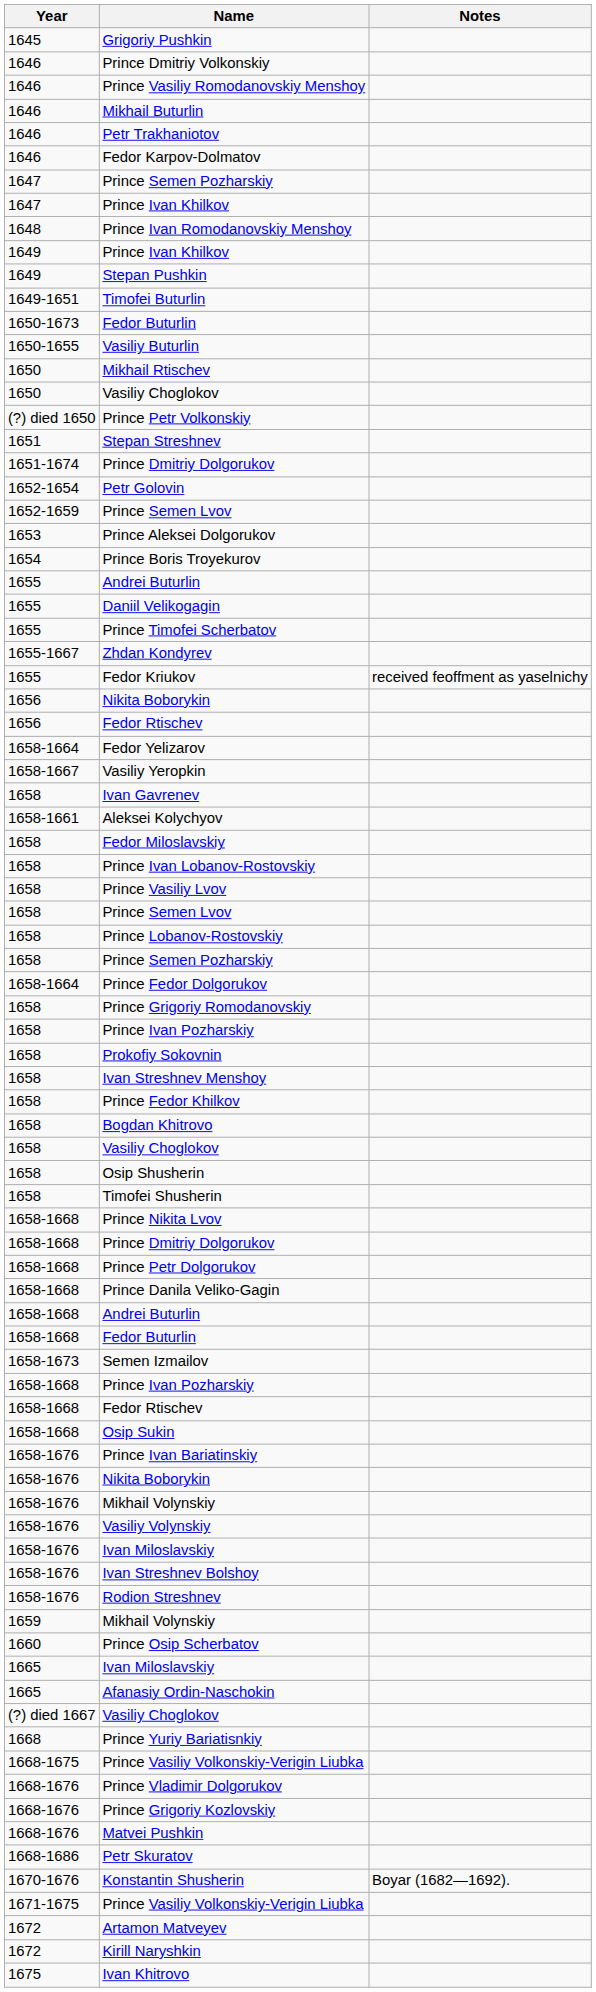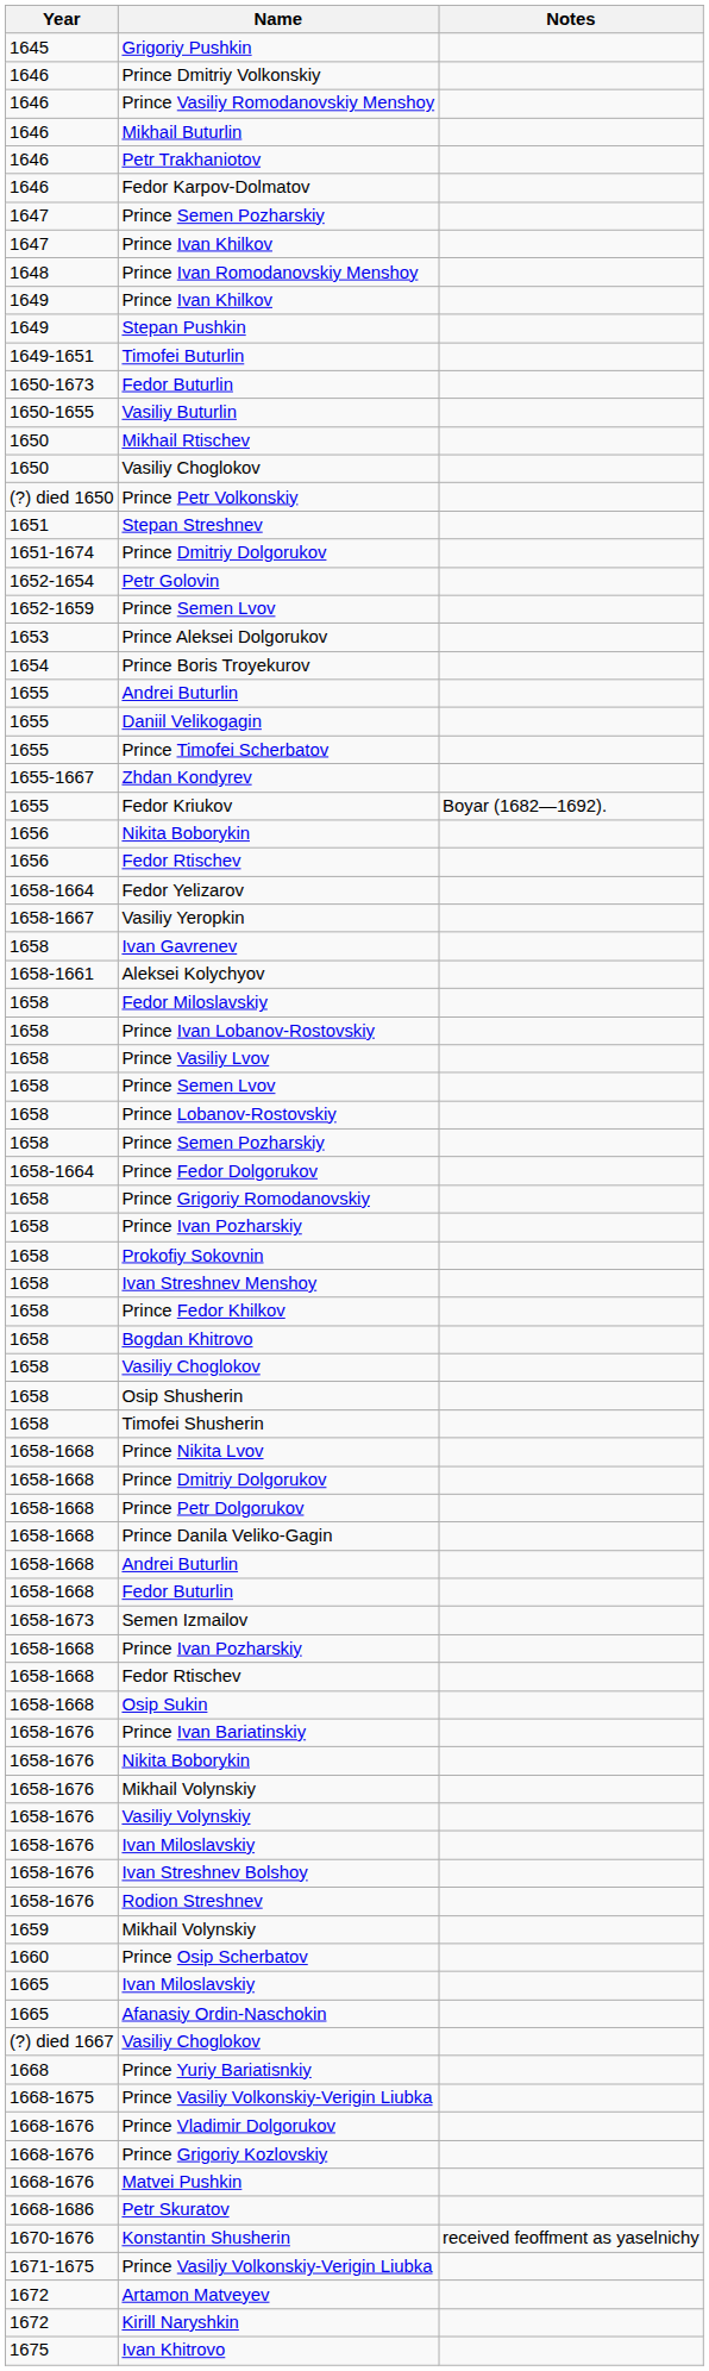 <table class="wikitable">
 <tr>
 <th>Year</th>
 <th>Name</th>
 <th>Notes</th>
 </tr>
 <tr>
 <td>1645</td>
 <td><a href='#'>Grigoriy Pushkin</a></td>
 <td></td>
 </tr>
 <tr>
 <td>1646</td>
 <td>Prince Dmitriy Volkonskiy</td>
 <td></td>
 </tr>
 <tr>
 <td>1646</td>
 <td>Prince <a href='#'>Vasiliy Romodanovskiy Menshoy</a></td>
 <td></td>
 </tr>
 <tr>
 <td>1646</td>
 <td><a href='#'>Mikhail Buturlin</a></td>
 <td></td>
 </tr>
 <tr>
 <td>1646</td>
 <td><a href='#'>Petr Trakhaniotov</a></td>
 <td></td>
 </tr>
 <tr>
 <td>1646</td>
 <td>Fedor Karpov-Dolmatov</td>
 <td></td>
 </tr>
 <tr>
 <td>1647</td>
 <td>Prince <a href='#'>Semen Pozharskiy</a></td>
 <td></td>
 </tr>
 <tr>
 <td>1647</td>
 <td>Prince <a href='#'>Ivan Khilkov</a></td>
 <td></td>
 </tr>
 <tr>
 <td>1648</td>
 <td>Prince <a href='#'>Ivan Romodanovskiy Menshoy</a></td>
 <td></td>
 </tr>
 <tr>
 <td>1649</td>
 <td>Prince <a href='#'>Ivan Khilkov</a></td>
 <td></td>
 </tr>
 <tr>
 <td>1649</td>
 <td><a href='#'>Stepan Pushkin</a></td>
 <td></td>
 </tr>
 <tr>
 <td>1649-1651</td>
 <td><a href='#'>Timofei Buturlin</a></td>
 <td></td>
 </tr>
 <tr>
 <td>1650-1673</td>
 <td><a href='#'>Fedor Buturlin</a></td>
 <td></td>
 </tr>
 <tr>
 <td>1650-1655</td>
 <td><a href='#'>Vasiliy Buturlin</a></td>
 <td></td>
 </tr>
 <tr>
 <td>1650</td>
 <td><a href='#'>Mikhail Rtischev</a></td>
 <td></td>
 </tr>
 <tr>
 <td>1650</td>
 <td>Vasiliy Choglokov</td>
 <td></td>
 </tr>
 <tr>
 <td>(?) died 1650</td>
 <td>Prince <a href='#'>Petr Volkonskiy</a></td>
 <td></td>
 </tr>
 <tr>
 <td>1651</td>
 <td><a href='#'>Stepan Streshnev</a></td>
 <td></td>
 </tr>
 <tr>
 <td>1651-1674</td>
 <td>Prince <a href='#'>Dmitriy Dolgorukov</a></td>
 <td></td>
 </tr>
 <tr>
 <td>1652-1654</td>
 <td><a href='#'>Petr Golovin</a></td>
 <td></td>
 </tr>
 <tr>
 <td>1652-1659</td>
 <td>Prince <a href='#'>Semen Lvov</a></td>
 <td></td>
 </tr>
 <tr>
 <td>1653</td>
 <td>Prince Aleksei Dolgorukov</td>
 <td></td>
 </tr>
 <tr>
 <td>1654</td>
 <td>Prince Boris Troyekurov</td>
 <td></td>
 </tr>
 <tr>
 <td>1655</td>
 <td><a href='#'>Andrei Buturlin</a></td>
 <td></td>
 </tr>
 <tr>
 <td>1655</td>
 <td><a href='#'>Daniil Velikogagin</a></td>
 <td></td>
 </tr>
 <tr>
 <td>1655</td>
 <td>Prince <a href='#'>Timofei Scherbatov</a></td>
 <td></td>
 </tr>
 <tr>
 <td>1655-1667</td>
 <td><a href='#'>Zhdan Kondyrev</a></td>
 <td></td>
 </tr>
 <tr>
 <td>1655</td>
 <td>Fedor Kriukov</td>
-<td>received feoffment as yaselnichy</td>
+<td>Boyar (1682—1692).</td>
 </tr>
 <tr>
 <td>1656</td>
 <td><a href='#'>Nikita Boborykin</a></td>
 <td></td>
 </tr>
 <tr>
 <td>1656</td>
 <td><a href='#'>Fedor Rtischev</a></td>
 <td></td>
 </tr>
 <tr>
 <td>1658-1664</td>
 <td>Fedor Yelizarov</td>
 <td></td>
 </tr>
 <tr>
 <td>1658-1667</td>
 <td>Vasiliy Yeropkin</td>
 <td></td>
 </tr>
 <tr>
 <td>1658</td>
 <td><a href='#'>Ivan Gavrenev</a></td>
 <td></td>
 </tr>
 <tr>
 <td>1658-1661</td>
 <td>Aleksei Kolychyov</td>
 <td></td>
 </tr>
 <tr>
 <td>1658</td>
 <td><a href='#'>Fedor Miloslavskiy</a></td>
 <td></td>
 </tr>
 <tr>
 <td>1658</td>
 <td>Prince <a href='#'>Ivan Lobanov-Rostovskiy</a></td>
 <td></td>
 </tr>
 <tr>
 <td>1658</td>
 <td>Prince <a href='#'>Vasiliy Lvov</a></td>
 <td></td>
 </tr>
 <tr>
 <td>1658</td>
 <td>Prince <a href='#'>Semen Lvov</a></td>
 <td></td>
 </tr>
 <tr>
 <td>1658</td>
 <td>Prince <a href='#'>Lobanov-Rostovskiy</a></td>
 <td></td>
 </tr>
 <tr>
 <td>1658</td>
 <td>Prince <a href='#'>Semen Pozharskiy</a></td>
 <td></td>
 </tr>
 <tr>
 <td>1658-1664</td>
 <td>Prince <a href='#'>Fedor Dolgorukov</a></td>
 <td></td>
 </tr>
 <tr>
 <td>1658</td>
 <td>Prince <a href='#'>Grigoriy Romodanovskiy</a></td>
 <td></td>
 </tr>
 <tr>
 <td>1658</td>
 <td>Prince <a href='#'>Ivan Pozharskiy</a></td>
 <td></td>
 </tr>
 <tr>
 <td>1658</td>
 <td><a href='#'>Prokofiy Sokovnin</a></td>
 <td></td>
 </tr>
 <tr>
 <td>1658</td>
 <td><a href='#'>Ivan Streshnev Menshoy</a></td>
 <td></td>
 </tr>
 <tr>
 <td>1658</td>
 <td>Prince <a href='#'>Fedor Khilkov</a></td>
 <td></td>
 </tr>
 <tr>
 <td>1658</td>
 <td><a href='#'>Bogdan Khitrovo</a></td>
 <td></td>
 </tr>
 <tr>
 <td>1658</td>
 <td><a href='#'>Vasiliy Choglokov</a></td>
 <td></td>
 </tr>
 <tr>
 <td>1658</td>
 <td>Osip Shusherin</td>
 <td></td>
 </tr>
 <tr>
 <td>1658</td>
 <td>Timofei Shusherin</td>
 <td></td>
 </tr>
 <tr>
 <td>1658-1668</td>
 <td>Prince <a href='#'>Nikita Lvov</a></td>
 <td></td>
 </tr>
 <tr>
 <td>1658-1668</td>
 <td>Prince <a href='#'>Dmitriy Dolgorukov</a></td>
 <td></td>
 </tr>
 <tr>
 <td>1658-1668</td>
 <td>Prince <a href='#'>Petr Dolgorukov</a></td>
 <td></td>
 </tr>
 <tr>
 <td>1658-1668</td>
 <td>Prince Danila Veliko-Gagin</td>
 <td></td>
 </tr>
 <tr>
 <td>1658-1668</td>
 <td><a href='#'>Andrei Buturlin</a></td>
 <td></td>
 </tr>
 <tr>
 <td>1658-1668</td>
 <td><a href='#'>Fedor Buturlin</a></td>
 <td></td>
 </tr>
 <tr>
 <td>1658-1673</td>
 <td>Semen Izmailov</td>
 <td></td>
 </tr>
 <tr>
 <td>1658-1668</td>
 <td>Prince <a href='#'>Ivan Pozharskiy</a></td>
 <td></td>
 </tr>
 <tr>
 <td>1658-1668</td>
 <td>Fedor Rtischev</td>
 <td></td>
 </tr>
 <tr>
 <td>1658-1668</td>
 <td><a href='#'>Osip Sukin</a></td>
 <td></td>
 </tr>
 <tr>
 <td>1658-1676</td>
 <td>Prince <a href='#'>Ivan Bariatinskiy</a></td>
 <td></td>
 </tr>
 <tr>
 <td>1658-1676</td>
 <td><a href='#'>Nikita Boborykin</a></td>
 <td></td>
 </tr>
 <tr>
 <td>1658-1676</td>
 <td>Mikhail Volynskiy</td>
 <td></td>
 </tr>
 <tr>
 <td>1658-1676</td>
 <td><a href='#'>Vasiliy Volynskiy</a></td>
 <td></td>
 </tr>
 <tr>
 <td>1658-1676</td>
 <td><a href='#'>Ivan Miloslavskiy</a></td>
 <td></td>
 </tr>
 <tr>
 <td>1658-1676</td>
 <td><a href='#'>Ivan Streshnev Bolshoy</a></td>
 <td></td>
 </tr>
 <tr>
 <td>1658-1676</td>
 <td><a href='#'>Rodion Streshnev</a></td>
 <td></td>
 </tr>
 <tr>
 <td>1659</td>
 <td>Mikhail Volynskiy</td>
 <td></td>
 </tr>
 <tr>
 <td>1660</td>
 <td>Prince <a href='#'>Osip Scherbatov</a></td>
 <td></td>
 </tr>
 <tr>
 <td>1665</td>
 <td><a href='#'>Ivan Miloslavskiy</a></td>
 <td></td>
 </tr>
 <tr>
 <td>1665</td>
 <td><a href='#'>Afanasiy Ordin-Naschokin</a></td>
 <td></td>
 </tr>
 <tr>
 <td>(?) died 1667</td>
 <td><a href='#'>Vasiliy Choglokov</a></td>
 <td></td>
 </tr>
 <tr>
 <td>1668</td>
 <td>Prince <a href='#'>Yuriy Bariatisnkiy</a></td>
 <td></td>
 </tr>
 <tr>
 <td>1668-1675</td>
 <td>Prince <a href='#'>Vasiliy Volkonskiy-Verigin Liubka</a></td>
 <td></td>
 </tr>
 <tr>
 <td>1668-1676</td>
 <td>Prince <a href='#'>Vladimir Dolgorukov</a></td>
 <td></td>
 </tr>
 <tr>
 <td>1668-1676</td>
 <td>Prince <a href='#'>Grigoriy Kozlovskiy</a></td>
 <td></td>
 </tr>
 <tr>
 <td>1668-1676</td>
 <td><a href='#'>Matvei Pushkin</a></td>
 <td></td>
 </tr>
 <tr>
 <td>1668-1686</td>
 <td><a href='#'>Petr Skuratov</a></td>
 <td></td>
 </tr>
 <tr>
 <td>1670-1676</td>
 <td><a href='#'>Konstantin Shusherin</a></td>
-<td>Boyar (1682—1692).</td>
+<td>received feoffment as yaselnichy</td>
 </tr>
 <tr>
 <td>1671-1675</td>
 <td>Prince <a href='#'>Vasiliy Volkonskiy-Verigin Liubka</a></td>
 <td></td>
 </tr>
 <tr>
 <td>1672</td>
 <td><a href='#'>Artamon Matveyev</a></td>
 <td></td>
 </tr>
 <tr>
 <td>1672</td>
 <td><a href='#'>Kirill Naryshkin</a></td>
 <td></td>
 </tr>
 <tr>
 <td>1675</td>
 <td><a href='#'>Ivan Khitrovo</a></td>
 <td></td>
 </tr>
 </table>
